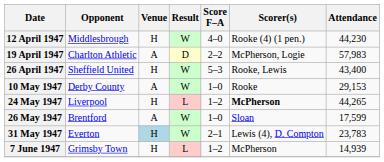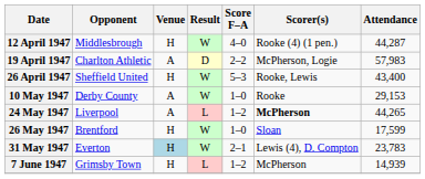 <table class="wikitable plainrowheaders" style="text-align:center">
 <tr>
 <th scope="col">Date</th>
 <th scope="col">Opponent</th>
 <th scope="col">Venue</th>
 <th scope="col">Result</th>
 <th scope="col">Score<br>F–A</th>
 <th scope="col">Scorer(s)</th>
 <th scope="col">Attendance</th>
 </tr>
 <tr>
 <th scope="row" align="left">12 April 1947</th>
 <td align="left"><a href='#'>Middlesbrough</a></td>
 <td>H</td>
 <td style="background:#cfc">W</td>
 <td>4–0</td>
 <td align="left">Rooke (4) (1 pen.)</td>
-<td>44,230</td>
+<td>44,287</td>
 </tr>
 <tr>
 <th scope="row" align="left">19 April 1947</th>
 <td align="left"><a href='#'>Charlton Athletic</a></td>
 <td>A</td>
 <td style="background:#ffc">D</td>
 <td>2–2</td>
 <td align="left">McPherson, Logie</td>
 <td>57,983</td>
 </tr>
 <tr>
 <th scope="row" align="left">26 April 1947</th>
 <td align="left"><a href='#'>Sheffield United</a></td>
 <td>H</td>
 <td style="background:#cfc">W</td>
 <td>5–3</td>
 <td align="left">Rooke, Lewis</td>
 <td>43,400</td>
 </tr>
 <tr>
 <th scope="row" align="left">10 May 1947</th>
 <td align="left"><a href='#'>Derby County</a></td>
 <td>A</td>
 <td style="background:#cfc">W</td>
 <td>1–0</td>
 <td align="left">Rooke</td>
 <td>29,153</td>
 </tr>
 <tr>
 <th scope="row" align="left">24 May 1947</th>
 <td align="left"><a href='#'>Liverpool</a></td>
-<td>H</td>
+<td>A</td>
 <td style="background:#fcc">L</td>
 <td>1–2</td>
 <td align="left"><strong>McPherson</strong></td>
 <td>44,265</td>
 </tr>
 <tr>
 <th scope="row" align="left">26 May 1947</th>
 <td align="left"><a href='#'>Brentford</a></td>
-<td>A</td>
+<td>H</td>
 <td style="background:#cfc">W</td>
 <td>1–0</td>
 <td align="left"><a href='#'>Sloan</a></td>
 <td>17,599</td>
 </tr>
 <tr>
 <th scope="row" align="left">31 May 1947</th>
 <td align="left"><a href='#'>Everton</a></td>
 <td style="background: lightblue;">H</td>
 <td style="background:#cfc">W</td>
 <td>2–1</td>
 <td align="left">Lewis (4), <a href='#'>D. Compton</a></td>
 <td>23,783</td>
 </tr>
 <tr>
 <th scope="row" align="left">7 June 1947</th>
 <td align="left"><a href='#'>Grimsby Town</a></td>
 <td>H</td>
 <td style="background:#fcc">L</td>
 <td>1–2</td>
 <td align="left">McPherson</td>
 <td>14,939</td>
 </tr>
 <tr>
 </tr>
 </table>
